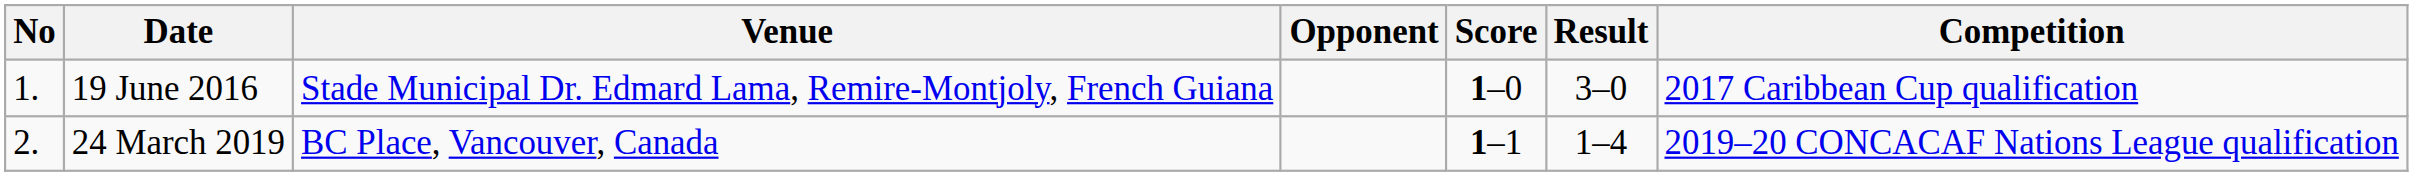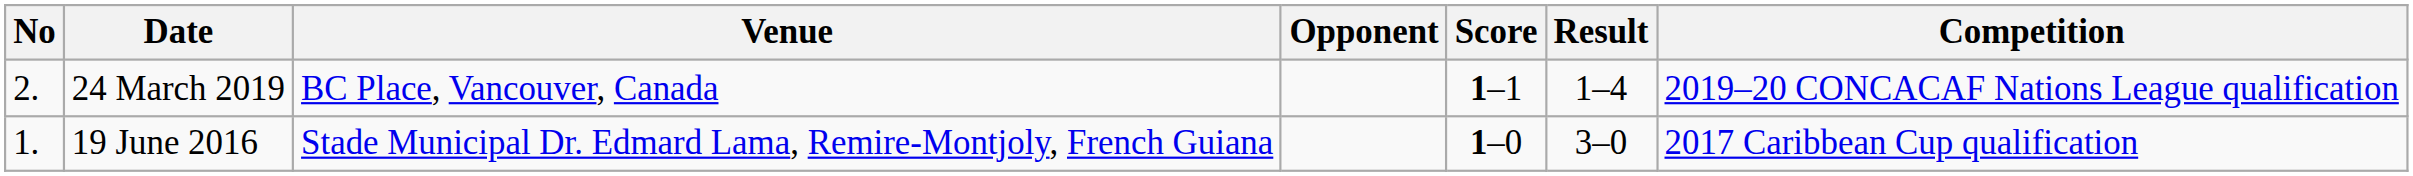 <table class="wikitable" style="font-size:100%;">
 <tr>
 <th>No</th>
 <th>Date</th>
 <th>Venue</th>
 <th>Opponent</th>
 <th>Score</th>
 <th>Result</th>
 <th>Competition</th>
 </tr>
 <tr>
+<td>2.</td>
+<td>24 March 2019</td>
+<td><a href='#'>BC Place</a>, <a href='#'>Vancouver</a>, <a href='#'>Canada</a></td>
+<td></td>
+<td align=center><strong>1</strong>–1</td>
+<td align=center>1–4</td>
+<td><a href='#'>2019–20 CONCACAF Nations League qualification</a></td>
+</tr>
+<tr>
 <td>1.</td>
 <td>19 June 2016</td>
 <td><a href='#'>Stade Municipal Dr. Edmard Lama</a>, <a href='#'>Remire-Montjoly</a>, <a href='#'>French Guiana</a></td>
 <td></td>
 <td align=center><strong>1</strong>–0</td>
 <td align=center>3–0</td>
 <td><a href='#'>2017 Caribbean Cup qualification</a></td>
 </tr>
-<tr>
-<td>2.</td>
-<td>24 March 2019</td>
-<td><a href='#'>BC Place</a>, <a href='#'>Vancouver</a>, <a href='#'>Canada</a></td>
-<td></td>
-<td align=center><strong>1</strong>–1</td>
-<td align=center>1–4</td>
-<td><a href='#'>2019–20 CONCACAF Nations League qualification</a></td>
-</tr>
 </table>
